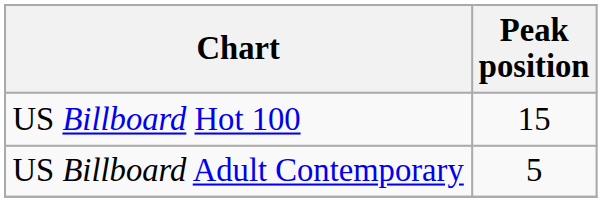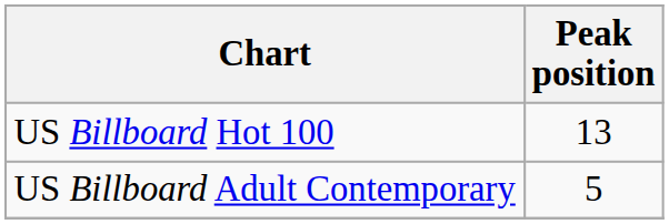 <table class="wikitable sortable">
 <tr>
 <th align="left">Chart</th>
 <th align="left">Peak<br>position</th>
 </tr>
 <tr>
 <td align="left">US <em><a href='#'>Billboard</a></em> <a href='#'>Hot 100</a></td>
-<td style="text-align:center;">15</td>
+<td style="text-align:center;">13</td>
 </tr>
 <tr>
 <td align="left">US <em>Billboard</em> <a href='#'>Adult Contemporary</a></td>
 <td style="text-align:center;">5</td>
 </tr>
 <tr>
 </tr>
 </table>
